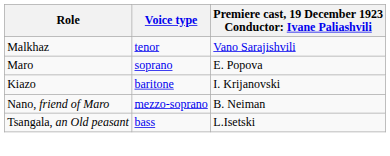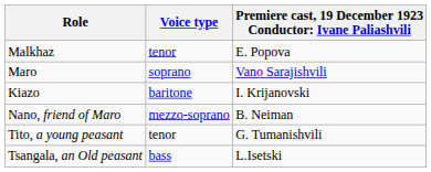 <table class="wikitable">
 <tr>
 <th>Role</th>
 <th><a href='#'>Voice type</a></th>
 <th>Premiere cast, 19 December 1923<br>Conductor: <a href='#'>Ivane Paliashvili</a></th>
 </tr>
 <tr>
 <td>Malkhaz</td>
 <td><a href='#'>tenor</a></td>
-<td><a href='#'>Vano Sarajishvili</a></td>
+<td>E. Popova</td>
 </tr>
 <tr>
 <td>Maro</td>
 <td><a href='#'>soprano</a></td>
-<td>E. Popova</td>
+<td><a href='#'>Vano Sarajishvili</a></td>
 </tr>
 <tr>
 <td>Kiazo</td>
 <td><a href='#'>baritone</a></td>
 <td>I. Krijanovski</td>
 </tr>
 <tr>
 <td>Nano, <em>friend of Maro</em></td>
 <td><a href='#'>mezzo-soprano</a></td>
 <td>B. Neiman</td>
 </tr>
 <tr>
+<td>Tito, <em>a young peasant</em></td>
+<td>tenor</td>
+<td>G. Tumanishvili</td>
+</tr>
+<tr>
 <td>Tsangala, <em>an Old peasant</em></td>
 <td><a href='#'>bass</a></td>
 <td>L.Isetski</td>
 </tr>
 </table>
